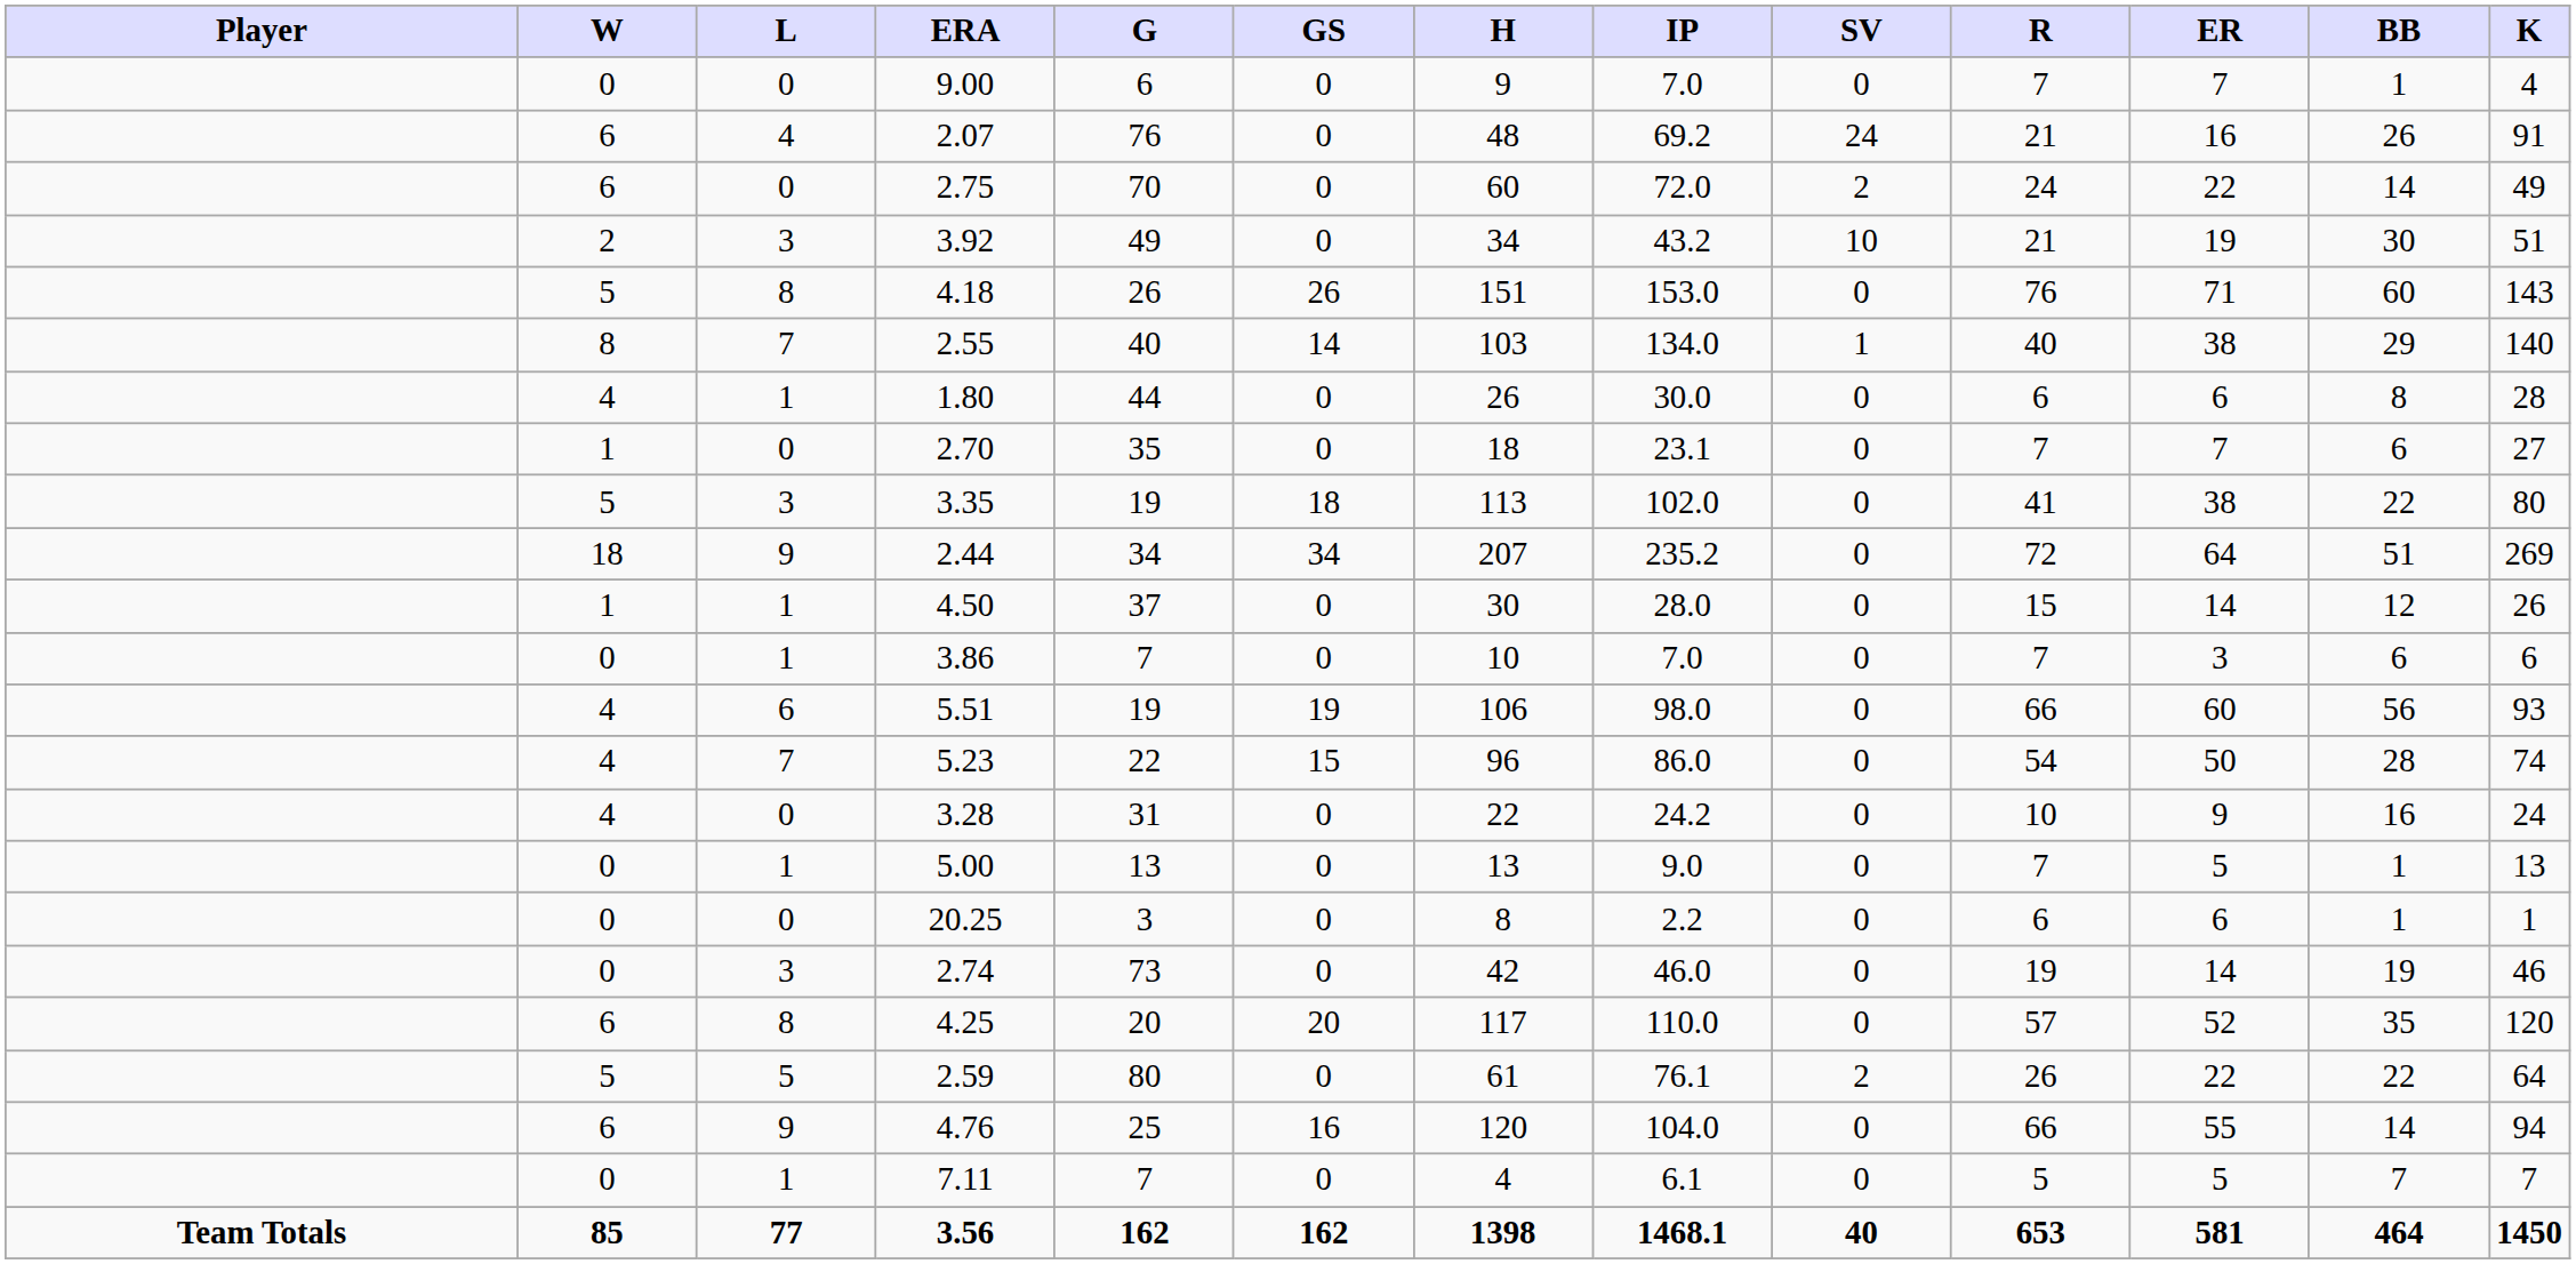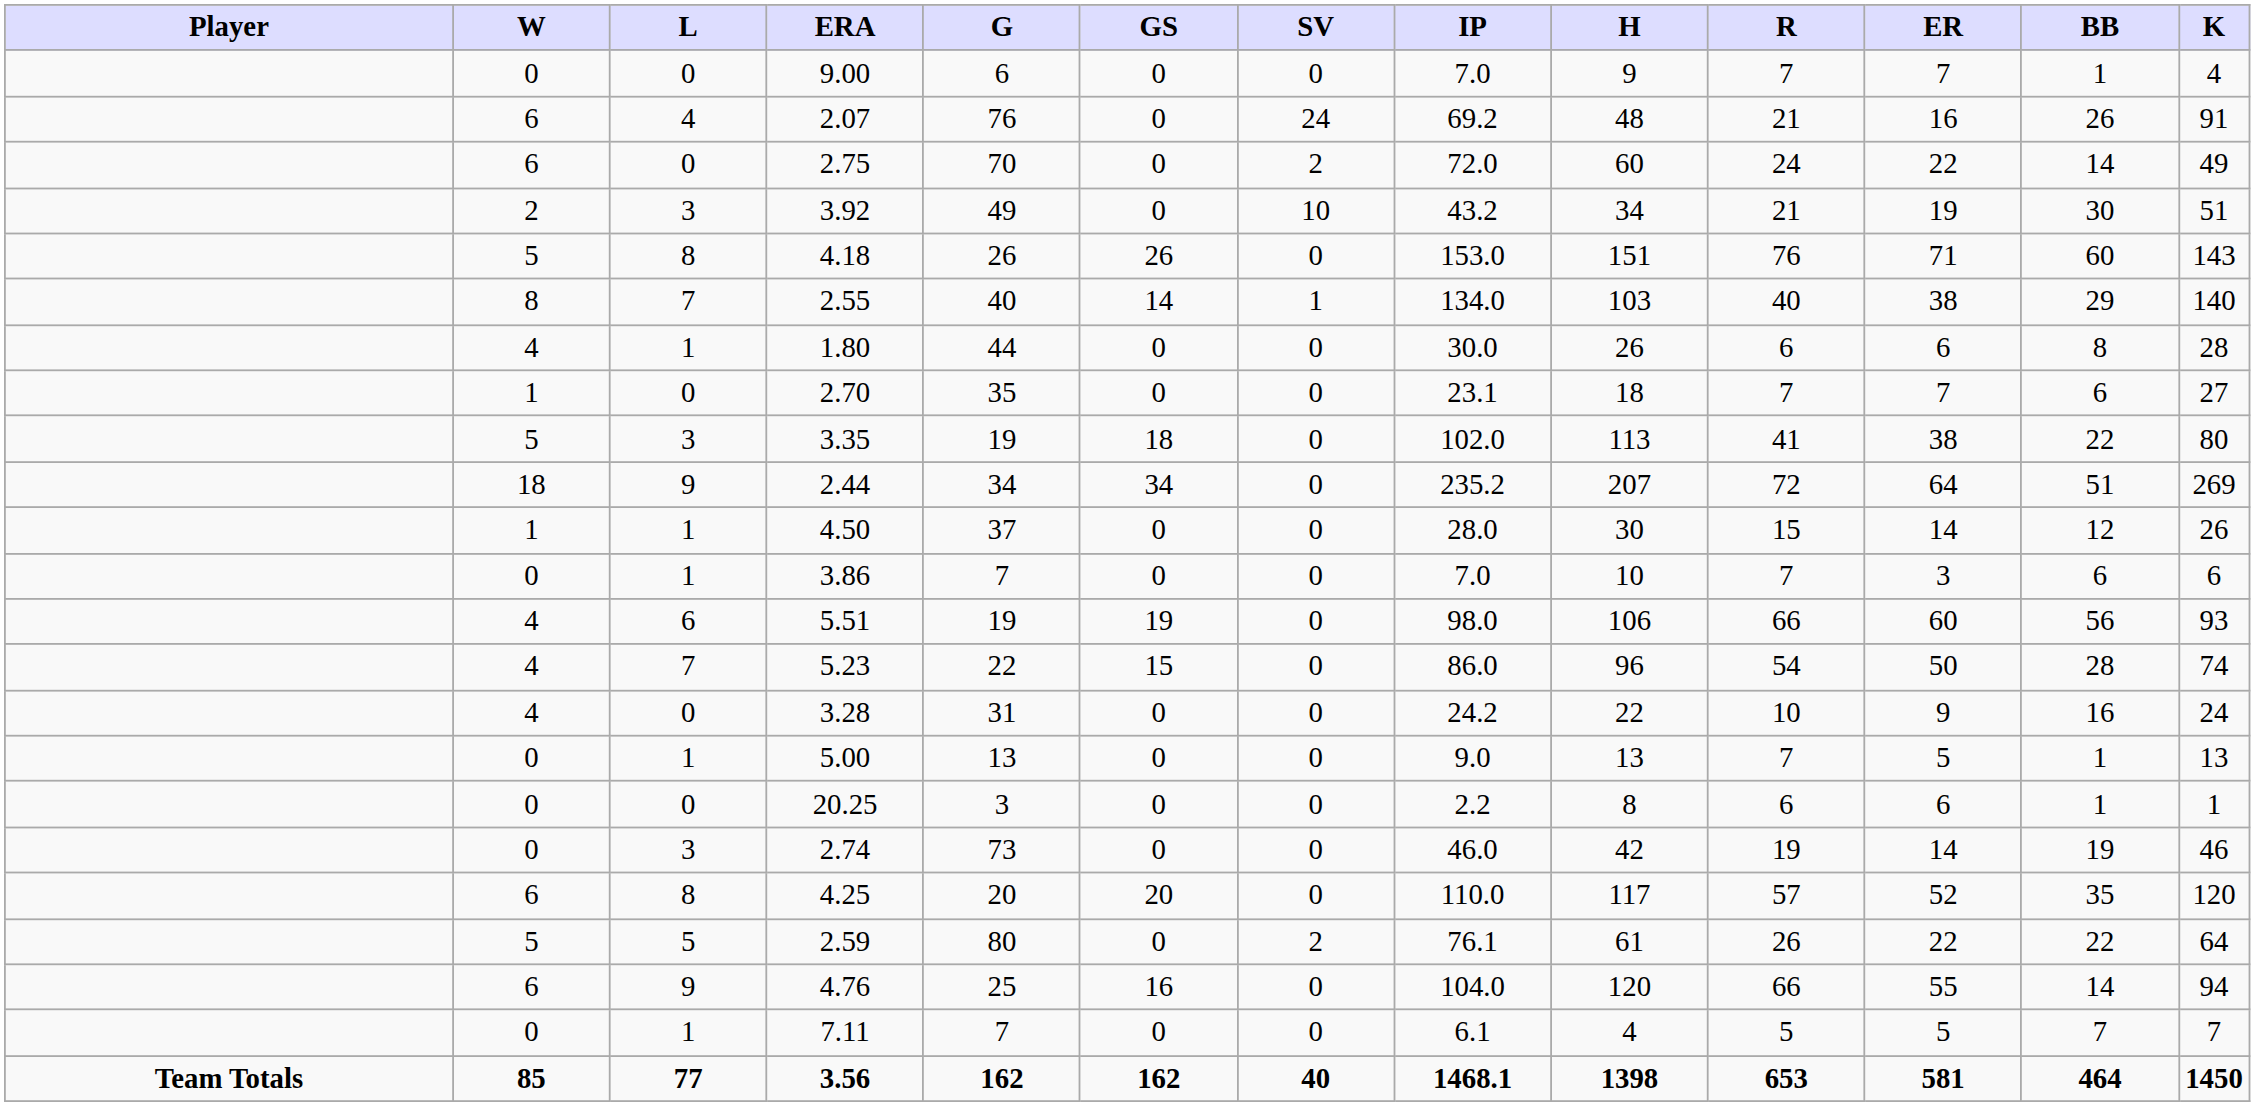 <table class="wikitable" style="text-align:center;">
 <tr>
 <th style="background:#ddf; width:20%;">Player</th>
 <th style="background:#ddf; width:7%;">W</th>
 <th style="background:#ddf; width:7%;">L</th>
 <th style="background:#ddf; width:7%;">ERA</th>
 <th style="background:#ddf; width:7%;">G</th>
 <th style="background:#ddf; width:7%;">GS</th>
+<th style="background:#ddf; width:7%;">SV</th>
+<th style="background:#ddf; width:7%;">IP</th>
 <th style="background:#ddf; width:7%;">H</th>
-<th style="background:#ddf; width:7%;">IP</th>
-<th style="background:#ddf; width:7%;">SV</th>
 <th style="background:#ddf; width:7%;">R</th>
 <th style="background:#ddf; width:7%;">ER</th>
 <th style="background:#ddf; width:7%;">BB</th>
 <th style="background:#ddf; width:7%;">K</th>
 </tr>
 <tr>
 <td align=left></td>
 <td>0</td>
 <td>0</td>
 <td>9.00</td>
 <td>6</td>
 <td>0</td>
+<td>0</td>
+<td>7.0</td>
 <td>9</td>
-<td>7.0</td>
-<td>0</td>
 <td>7</td>
 <td>7</td>
 <td>1</td>
 <td>4</td>
 </tr>
 <tr>
 <td align=left></td>
 <td>6</td>
 <td>4</td>
 <td>2.07</td>
 <td>76</td>
 <td>0</td>
+<td>24</td>
+<td>69.2</td>
 <td>48</td>
-<td>69.2</td>
-<td>24</td>
 <td>21</td>
 <td>16</td>
 <td>26</td>
 <td>91</td>
 </tr>
 <tr>
 <td align=left></td>
 <td>6</td>
 <td>0</td>
 <td>2.75</td>
 <td>70</td>
 <td>0</td>
+<td>2</td>
+<td>72.0</td>
 <td>60</td>
-<td>72.0</td>
-<td>2</td>
 <td>24</td>
 <td>22</td>
 <td>14</td>
 <td>49</td>
 </tr>
 <tr>
 <td align=left></td>
 <td>2</td>
 <td>3</td>
 <td>3.92</td>
 <td>49</td>
 <td>0</td>
+<td>10</td>
+<td>43.2</td>
 <td>34</td>
-<td>43.2</td>
-<td>10</td>
 <td>21</td>
 <td>19</td>
 <td>30</td>
 <td>51</td>
 </tr>
 <tr>
 <td align=left></td>
 <td>5</td>
 <td>8</td>
 <td>4.18</td>
 <td>26</td>
 <td>26</td>
+<td>0</td>
+<td>153.0</td>
 <td>151</td>
-<td>153.0</td>
-<td>0</td>
 <td>76</td>
 <td>71</td>
 <td>60</td>
 <td>143</td>
 </tr>
 <tr>
 <td align=left></td>
 <td>8</td>
 <td>7</td>
 <td>2.55</td>
 <td>40</td>
 <td>14</td>
+<td>1</td>
+<td>134.0</td>
 <td>103</td>
-<td>134.0</td>
-<td>1</td>
 <td>40</td>
 <td>38</td>
 <td>29</td>
 <td>140</td>
 </tr>
 <tr>
 <td align=left></td>
 <td>4</td>
 <td>1</td>
 <td>1.80</td>
 <td>44</td>
 <td>0</td>
+<td>0</td>
+<td>30.0</td>
 <td>26</td>
-<td>30.0</td>
-<td>0</td>
 <td>6</td>
 <td>6</td>
 <td>8</td>
 <td>28</td>
 </tr>
 <tr>
 <td align=left></td>
 <td>1</td>
 <td>0</td>
 <td>2.70</td>
 <td>35</td>
 <td>0</td>
+<td>0</td>
+<td>23.1</td>
 <td>18</td>
-<td>23.1</td>
-<td>0</td>
 <td>7</td>
 <td>7</td>
 <td>6</td>
 <td>27</td>
 </tr>
 <tr>
 <td align=left></td>
 <td>5</td>
 <td>3</td>
 <td>3.35</td>
 <td>19</td>
 <td>18</td>
+<td>0</td>
+<td>102.0</td>
 <td>113</td>
-<td>102.0</td>
-<td>0</td>
 <td>41</td>
 <td>38</td>
 <td>22</td>
 <td>80</td>
 </tr>
 <tr>
 <td align=left></td>
 <td>18</td>
 <td>9</td>
 <td>2.44</td>
 <td>34</td>
 <td>34</td>
+<td>0</td>
+<td>235.2</td>
 <td>207</td>
-<td>235.2</td>
-<td>0</td>
 <td>72</td>
 <td>64</td>
 <td>51</td>
 <td>269</td>
 </tr>
 <tr>
 <td align=left></td>
 <td>1</td>
 <td>1</td>
 <td>4.50</td>
 <td>37</td>
 <td>0</td>
+<td>0</td>
+<td>28.0</td>
 <td>30</td>
-<td>28.0</td>
-<td>0</td>
 <td>15</td>
 <td>14</td>
 <td>12</td>
 <td>26</td>
 </tr>
 <tr>
 <td align=left></td>
 <td>0</td>
 <td>1</td>
 <td>3.86</td>
 <td>7</td>
 <td>0</td>
+<td>0</td>
+<td>7.0</td>
 <td>10</td>
-<td>7.0</td>
-<td>0</td>
 <td>7</td>
 <td>3</td>
 <td>6</td>
 <td>6</td>
 </tr>
 <tr>
 <td align=left></td>
 <td>4</td>
 <td>6</td>
 <td>5.51</td>
 <td>19</td>
 <td>19</td>
+<td>0</td>
+<td>98.0</td>
 <td>106</td>
-<td>98.0</td>
-<td>0</td>
 <td>66</td>
 <td>60</td>
 <td>56</td>
 <td>93</td>
 </tr>
 <tr>
 <td align=left></td>
 <td>4</td>
 <td>7</td>
 <td>5.23</td>
 <td>22</td>
 <td>15</td>
+<td>0</td>
+<td>86.0</td>
 <td>96</td>
-<td>86.0</td>
-<td>0</td>
 <td>54</td>
 <td>50</td>
 <td>28</td>
 <td>74</td>
 </tr>
 <tr>
 <td align=left></td>
 <td>4</td>
 <td>0</td>
 <td>3.28</td>
 <td>31</td>
 <td>0</td>
+<td>0</td>
+<td>24.2</td>
 <td>22</td>
-<td>24.2</td>
-<td>0</td>
 <td>10</td>
 <td>9</td>
 <td>16</td>
 <td>24</td>
 </tr>
 <tr>
 <td align=left></td>
 <td>0</td>
 <td>1</td>
 <td>5.00</td>
 <td>13</td>
 <td>0</td>
+<td>0</td>
+<td>9.0</td>
 <td>13</td>
-<td>9.0</td>
-<td>0</td>
 <td>7</td>
 <td>5</td>
 <td>1</td>
 <td>13</td>
 </tr>
 <tr>
 <td align=left></td>
 <td>0</td>
 <td>0</td>
 <td>20.25</td>
 <td>3</td>
 <td>0</td>
+<td>0</td>
+<td>2.2</td>
 <td>8</td>
-<td>2.2</td>
-<td>0</td>
 <td>6</td>
 <td>6</td>
 <td>1</td>
 <td>1</td>
 </tr>
 <tr>
 <td align=left></td>
 <td>0</td>
 <td>3</td>
 <td>2.74</td>
 <td>73</td>
 <td>0</td>
+<td>0</td>
+<td>46.0</td>
 <td>42</td>
-<td>46.0</td>
-<td>0</td>
 <td>19</td>
 <td>14</td>
 <td>19</td>
 <td>46</td>
 </tr>
 <tr>
 <td align=left></td>
 <td>6</td>
 <td>8</td>
 <td>4.25</td>
 <td>20</td>
 <td>20</td>
+<td>0</td>
+<td>110.0</td>
 <td>117</td>
-<td>110.0</td>
-<td>0</td>
 <td>57</td>
 <td>52</td>
 <td>35</td>
 <td>120</td>
 </tr>
 <tr>
 <td align=left></td>
 <td>5</td>
 <td>5</td>
 <td>2.59</td>
 <td>80</td>
 <td>0</td>
+<td>2</td>
+<td>76.1</td>
 <td>61</td>
-<td>76.1</td>
-<td>2</td>
 <td>26</td>
 <td>22</td>
 <td>22</td>
 <td>64</td>
 </tr>
 <tr>
 <td align=left></td>
 <td>6</td>
 <td>9</td>
 <td>4.76</td>
 <td>25</td>
 <td>16</td>
+<td>0</td>
+<td>104.0</td>
 <td>120</td>
-<td>104.0</td>
-<td>0</td>
 <td>66</td>
 <td>55</td>
 <td>14</td>
 <td>94</td>
 </tr>
 <tr>
 <td align=left></td>
 <td>0</td>
 <td>1</td>
 <td>7.11</td>
 <td>7</td>
 <td>0</td>
+<td>0</td>
+<td>6.1</td>
 <td>4</td>
-<td>6.1</td>
-<td>0</td>
 <td>5</td>
 <td>5</td>
 <td>7</td>
 <td>7</td>
 </tr>
 <tr class="sortbottom">
 <td><strong>Team Totals</strong></td>
 <td><strong>85</strong></td>
 <td><strong>77</strong></td>
 <td><strong>3.56</strong></td>
 <td><strong>162</strong></td>
 <td><strong>162</strong></td>
+<td><strong>40</strong></td>
+<td><strong>1468.1</strong></td>
 <td><strong>1398</strong></td>
-<td><strong>1468.1</strong></td>
-<td><strong>40</strong></td>
 <td><strong>653</strong></td>
 <td><strong>581</strong></td>
 <td><strong>464</strong></td>
 <td><strong>1450</strong></td>
 </tr>
 </table>
